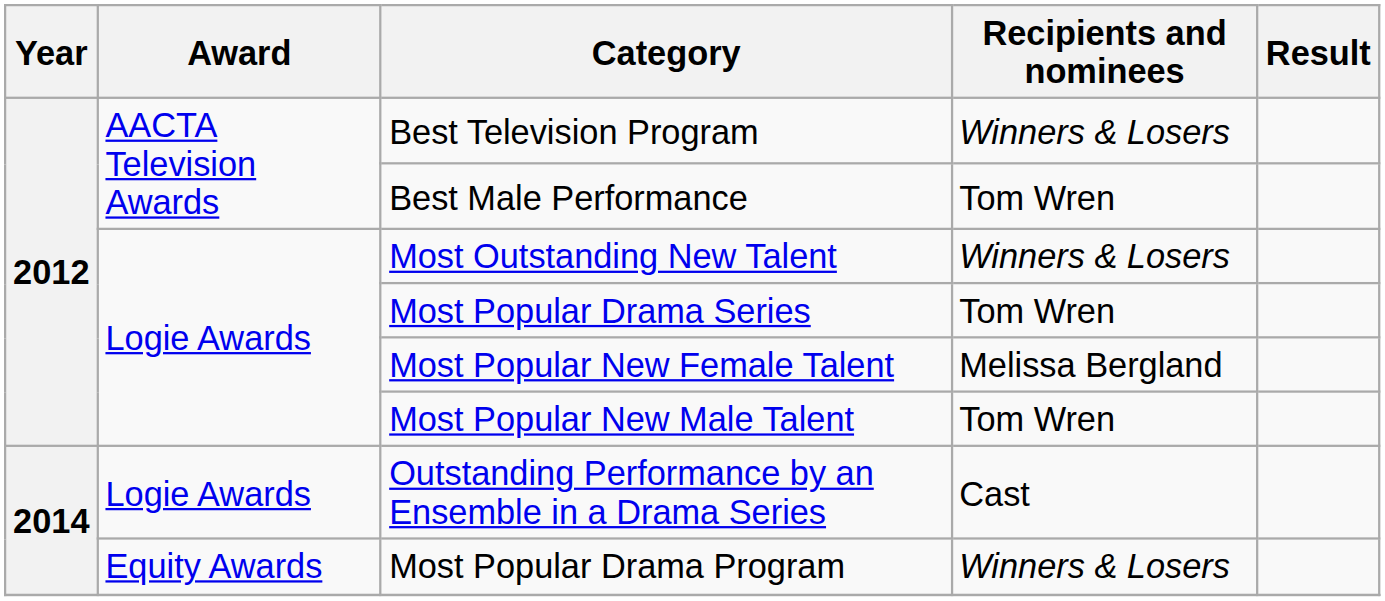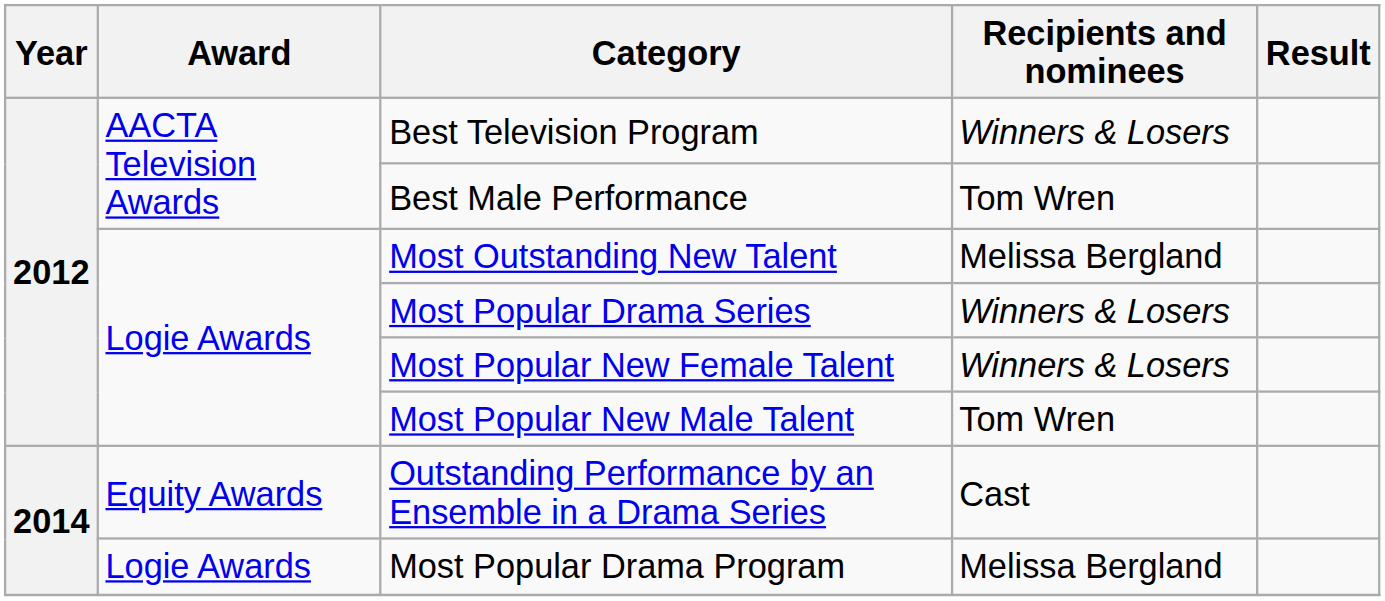 <table class="wikitable plainrowheaders" style="font-size: 95%;">
 <tr>
 <th scope="col">Year</th>
 <th scope="col">Award</th>
 <th scope="col">Category</th>
 <th scope="col">Recipients and nominees</th>
 <th scope="col">Result</th>
 </tr>
 <tr>
 <th scope="row" rowspan="6">2012</th>
 <td rowspan="2"><a href='#'>AACTA Television Awards</a></td>
 <td>Best Television Program</td>
 <td><em>Winners & Losers</em></td>
 <td></td>
 </tr>
 <tr>
 <td>Best Male Performance</td>
 <td>Tom Wren</td>
 <td></td>
 </tr>
 <tr>
 <td rowspan="4"><a href='#'>Logie Awards</a></td>
 <td><a href='#'>Most Outstanding New Talent</a></td>
+<td>Melissa Bergland</td>
+<td></td>
+</tr>
+<tr>
+<td><a href='#'>Most Popular Drama Series</a></td>
 <td><em>Winners & Losers</em></td>
 <td></td>
 </tr>
 <tr>
-<td><a href='#'>Most Popular Drama Series</a></td>
-<td>Tom Wren</td>
-<td></td>
-</tr>
-<tr>
 <td><a href='#'>Most Popular New Female Talent</a></td>
-<td>Melissa Bergland</td>
+<td><em>Winners & Losers</em></td>
 <td></td>
 </tr>
 <tr>
 <td><a href='#'>Most Popular New Male Talent</a></td>
 <td>Tom Wren</td>
 <td></td>
 </tr>
 <tr>
 <th scope="row" rowspan="2">2014</th>
-<td><a href='#'>Logie Awards</a></td>
+<td><a href='#'>Equity Awards</a></td>
 <td><a href='#'>Outstanding Performance by an Ensemble in a Drama Series</a></td>
 <td>Cast</td>
 <td></td>
 </tr>
 <tr>
-<td><a href='#'>Equity Awards</a></td>
+<td><a href='#'>Logie Awards</a></td>
 <td>Most Popular Drama Program</td>
-<td><em>Winners & Losers</em></td>
+<td>Melissa Bergland</td>
 <td></td>
 </tr>
 <tr>
 </tr>
 </table>
